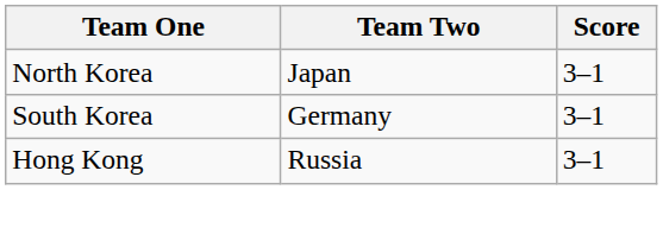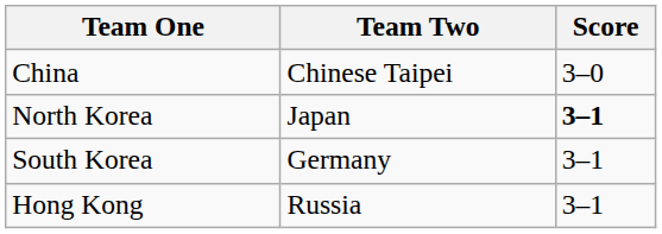 <table class="wikitable">
 <tr>
 <th width=150>Team One</th>
 <th width=150>Team Two</th>
 <th width=50>Score</th>
 </tr>
 <tr>
+<td>China</td>
+<td>Chinese Taipei</td>
+<td>3–0</td>
+</tr>
+<tr>
 <td>North Korea</td>
 <td>Japan</td>
-<td>3–1</td>
+<td><strong>3–1</strong></td>
 </tr>
 <tr>
 <td>South Korea</td>
 <td>Germany</td>
 <td>3–1</td>
 </tr>
 <tr>
 <td>Hong Kong</td>
 <td>Russia</td>
 <td>3–1</td>
 </tr>
 </table>
